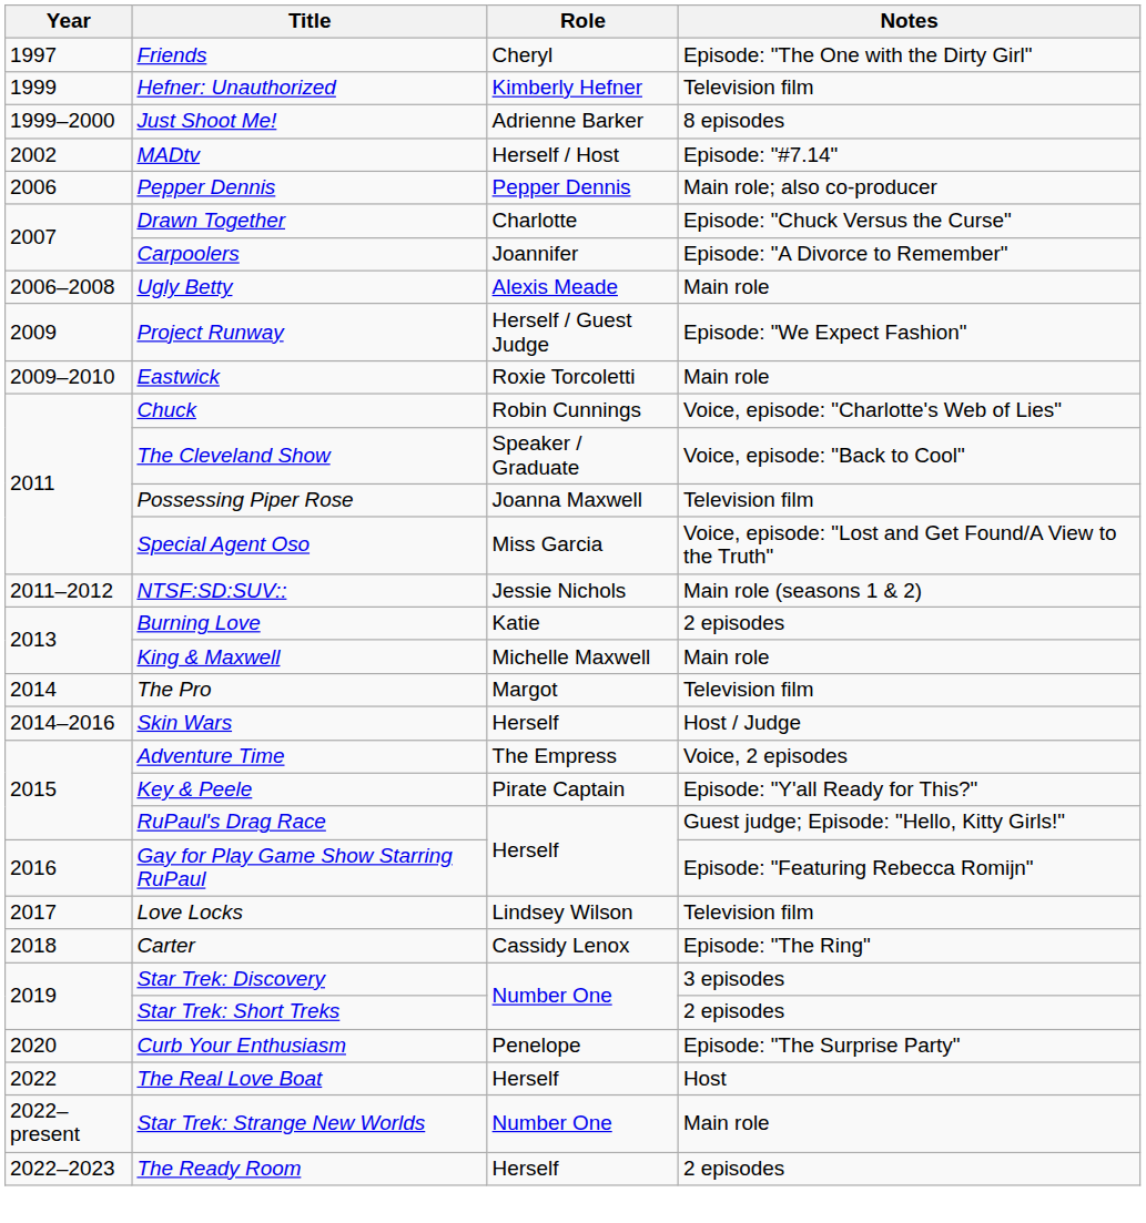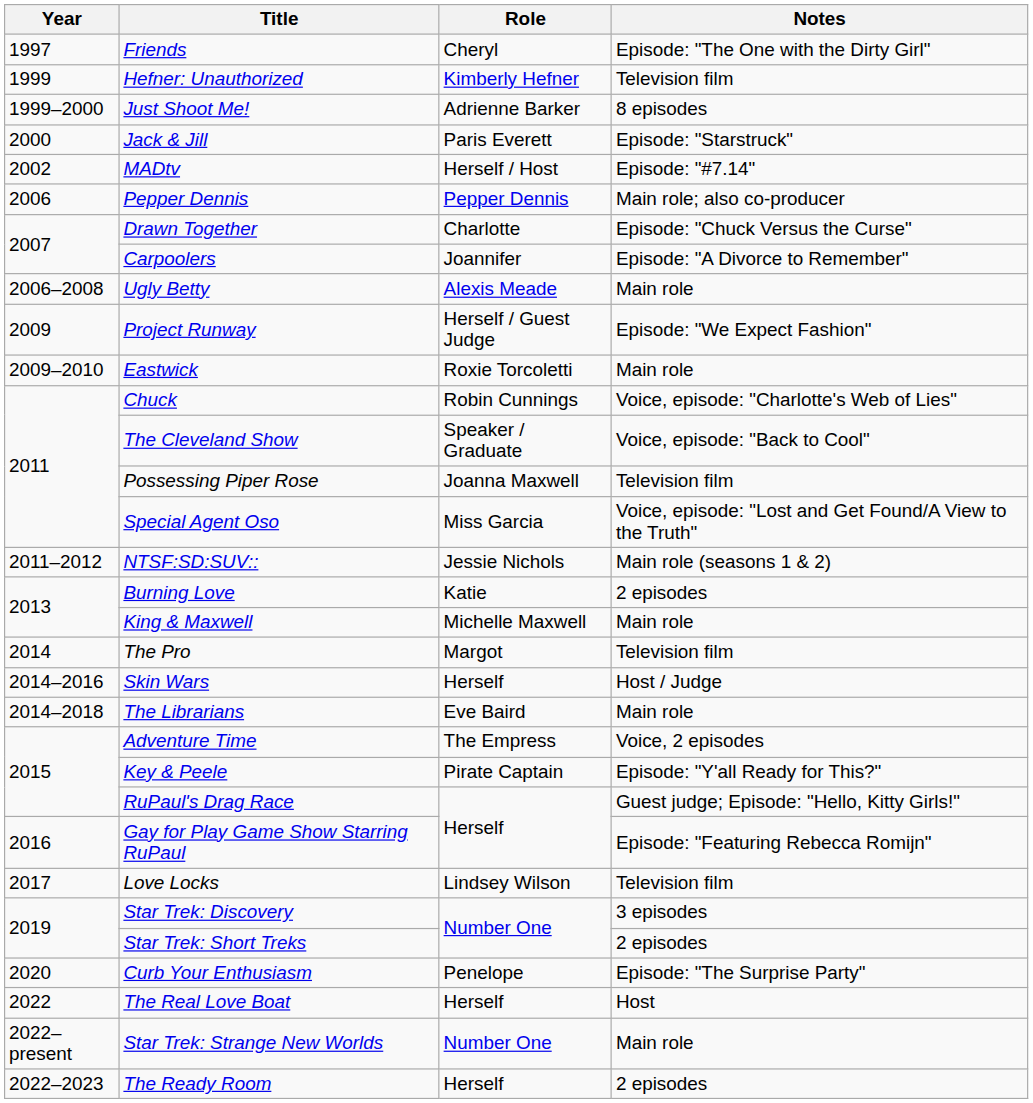 <table class="wikitable sortable">
 <tr>
 <th scope="col">Year</th>
 <th scope="col">Title</th>
 <th scope="col">Role</th>
 <th scope="col" class="unsortable">Notes</th>
 </tr>
 <tr>
 <td>1997</td>
 <td><em><a href='#'>Friends</a></em></td>
 <td>Cheryl</td>
 <td>Episode: "The One with the Dirty Girl"</td>
 </tr>
 <tr>
 <td>1999</td>
 <td><em><a href='#'>Hefner: Unauthorized</a></em></td>
 <td><a href='#'>Kimberly Hefner</a></td>
 <td>Television film</td>
 </tr>
 <tr>
 <td>1999–2000</td>
 <td><em><a href='#'>Just Shoot Me!</a></em></td>
 <td>Adrienne Barker</td>
 <td>8 episodes</td>
+</tr>
+<tr>
+<td>2000</td>
+<td><em><a href='#'>Jack & Jill</a></em></td>
+<td>Paris Everett</td>
+<td>Episode: "Starstruck"</td>
 </tr>
 <tr>
 <td>2002</td>
 <td><em><a href='#'>MADtv</a></em></td>
 <td>Herself / Host</td>
 <td>Episode: "#7.14"</td>
 </tr>
 <tr>
 <td>2006</td>
 <td><em><a href='#'>Pepper Dennis</a></em></td>
 <td><a href='#'>Pepper Dennis</a></td>
 <td>Main role; also co-producer</td>
 </tr>
 <tr>
 <td rowspan=2>2007</td>
 <td><em><a href='#'>Drawn Together</a></em></td>
 <td>Charlotte</td>
 <td>Episode: "Chuck Versus the Curse"</td>
 </tr>
 <tr>
 <td><em><a href='#'>Carpoolers</a></em></td>
 <td>Joannifer</td>
 <td>Episode: "A Divorce to Remember"</td>
 </tr>
 <tr>
 <td>2006–2008</td>
 <td><em><a href='#'>Ugly Betty</a></em></td>
 <td><a href='#'>Alexis Meade</a></td>
 <td>Main role</td>
 </tr>
 <tr>
 <td>2009</td>
 <td><em><a href='#'>Project Runway</a></em></td>
 <td>Herself / Guest Judge</td>
 <td>Episode: "We Expect Fashion"</td>
 </tr>
 <tr>
 <td>2009–2010</td>
 <td><em><a href='#'>Eastwick</a></em></td>
 <td>Roxie Torcoletti</td>
 <td>Main role</td>
 </tr>
 <tr>
 <td rowspan=4>2011</td>
 <td><em><a href='#'>Chuck</a></em></td>
 <td>Robin Cunnings</td>
 <td>Voice, episode: "Charlotte's Web of Lies"</td>
 </tr>
 <tr>
 <td data-sort-value="Cleveland Show, The"><em><a href='#'>The Cleveland Show</a></em></td>
 <td>Speaker / Graduate</td>
 <td>Voice, episode: "Back to Cool"</td>
 </tr>
 <tr>
 <td><em>Possessing Piper Rose</em></td>
 <td>Joanna Maxwell</td>
 <td>Television film</td>
 </tr>
 <tr>
 <td><em><a href='#'>Special Agent Oso</a></em></td>
 <td>Miss Garcia</td>
 <td>Voice, episode: "Lost and Get Found/A View to the Truth"</td>
 </tr>
 <tr>
 <td>2011–2012</td>
 <td><em><a href='#'>NTSF:SD:SUV::</a></em></td>
 <td>Jessie Nichols</td>
 <td>Main role (seasons 1 & 2)</td>
 </tr>
 <tr>
 <td rowspan=2>2013</td>
 <td><em><a href='#'>Burning Love</a></em></td>
 <td>Katie</td>
 <td>2 episodes</td>
 </tr>
 <tr>
 <td><em><a href='#'>King & Maxwell</a></em></td>
 <td>Michelle Maxwell</td>
 <td>Main role</td>
 </tr>
 <tr>
 <td>2014</td>
 <td data-sort-value="Pro, The"><em>The Pro</em></td>
 <td>Margot</td>
 <td>Television film</td>
 </tr>
 <tr>
 <td>2014–2016</td>
 <td><em><a href='#'>Skin Wars</a></em></td>
 <td>Herself</td>
 <td>Host / Judge</td>
 </tr>
 <tr>
+<td>2014–2018</td>
+<td data-sort-value="Librarians, The"><em><a href='#'>The Librarians</a></em></td>
+<td>Eve Baird</td>
+<td>Main role</td>
+</tr>
+<tr>
 <td rowspan=3>2015</td>
 <td><em><a href='#'>Adventure Time</a></em></td>
 <td>The Empress</td>
 <td>Voice, 2 episodes</td>
 </tr>
 <tr>
 <td data-sort-value="Key and Peele"><em><a href='#'>Key & Peele</a></em></td>
 <td>Pirate Captain</td>
 <td>Episode: "Y'all Ready for This?"</td>
 </tr>
 <tr>
 <td><em><a href='#'>RuPaul's Drag Race</a></em></td>
 <td rowspan=2>Herself</td>
 <td>Guest judge; Episode: "Hello, Kitty Girls!"</td>
 </tr>
 <tr>
 <td>2016</td>
 <td><em><a href='#'>Gay for Play Game Show Starring RuPaul</a></em></td>
 <td>Episode: "Featuring Rebecca Romijn"</td>
 </tr>
 <tr>
 <td>2017</td>
 <td><em>Love Locks</em></td>
 <td>Lindsey Wilson</td>
 <td>Television film</td>
-</tr>
-<tr>
-<td>2018</td>
-<td><em>Carter</em></td>
-<td>Cassidy Lenox</td>
-<td>Episode: "The Ring"</td>
 </tr>
 <tr>
 <td rowspan=2>2019</td>
 <td><em><a href='#'>Star Trek: Discovery</a></em></td>
 <td rowspan=2><a href='#'>Number One</a></td>
 <td>3 episodes</td>
 </tr>
 <tr>
 <td><em><a href='#'>Star Trek: Short Treks</a></em></td>
 <td>2 episodes</td>
 </tr>
 <tr>
 <td>2020</td>
 <td><em><a href='#'>Curb Your Enthusiasm</a></em></td>
 <td>Penelope</td>
 <td>Episode: "The Surprise Party"</td>
 </tr>
 <tr>
 <td>2022</td>
 <td><em><a href='#'>The Real Love Boat</a></em></td>
 <td>Herself</td>
 <td>Host</td>
 </tr>
 <tr>
 <td>2022–present</td>
 <td><em><a href='#'>Star Trek: Strange New Worlds</a></em></td>
 <td><a href='#'>Number One</a></td>
 <td>Main role</td>
 </tr>
 <tr>
 <td>2022–2023</td>
 <td><em><a href='#'>The Ready Room</a></em></td>
 <td>Herself</td>
 <td>2 episodes</td>
 </tr>
 </table>
